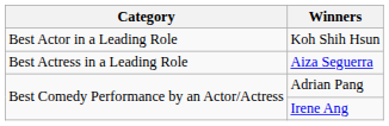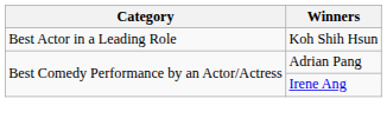 <table class="wikitable">
 <tr>
 <th>Category</th>
 <th>Winners</th>
 </tr>
 <tr>
 <td>Best Actor in a Leading Role</td>
 <td>Koh Shih Hsun</td>
 </tr>
 <tr>
-<td>Best Actress in a Leading Role</td>
-<td><a href='#'>Aiza Seguerra</a></td>
-</tr>
-<tr>
 <td rowspan="2">Best Comedy Performance by an Actor/Actress</td>
 <td>Adrian Pang</td>
 </tr>
 <tr>
 <td><a href='#'>Irene Ang</a></td>
 </tr>
 </table>
